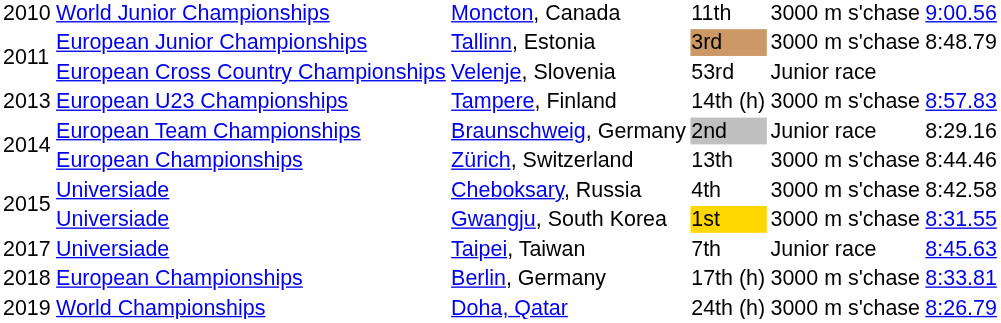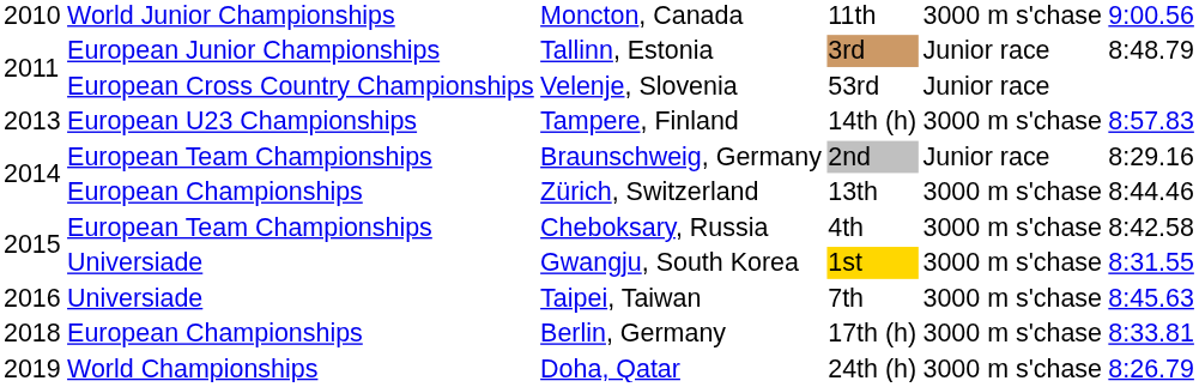 <table>
 <tr>
 <td>2010</td>
 <td><a href='#'>World Junior Championships</a></td>
 <td><a href='#'>Moncton</a>, Canada</td>
 <td>11th</td>
 <td>3000 m s'chase</td>
 <td><a href='#'>9:00.56</a></td>
 </tr>
 <tr>
 <td rowspan=2>2011</td>
 <td><a href='#'>European Junior Championships</a></td>
 <td><a href='#'>Tallinn</a>, Estonia</td>
 <td bgcolor=cc9966>3rd</td>
-<td>3000 m s'chase</td>
+<td>Junior race</td>
 <td>8:48.79</td>
 </tr>
 <tr>
 <td><a href='#'>European Cross Country Championships</a></td>
 <td><a href='#'>Velenje</a>, Slovenia</td>
 <td>53rd</td>
 <td>Junior race</td>
 <td></td>
 </tr>
 <tr>
 <td>2013</td>
 <td><a href='#'>European U23 Championships</a></td>
 <td><a href='#'>Tampere</a>, Finland</td>
 <td>14th (h)</td>
 <td>3000 m s'chase</td>
 <td><a href='#'>8:57.83</a></td>
 </tr>
 <tr>
 <td rowspan=2>2014</td>
 <td><a href='#'>European Team Championships</a></td>
 <td><a href='#'>Braunschweig</a>, Germany</td>
 <td bgcolor=silver>2nd</td>
 <td>Junior race</td>
 <td>8:29.16</td>
 </tr>
 <tr>
 <td><a href='#'>European Championships</a></td>
 <td><a href='#'>Zürich</a>, Switzerland</td>
 <td>13th</td>
 <td>3000 m s'chase</td>
 <td>8:44.46</td>
 </tr>
 <tr>
 <td rowspan=2>2015</td>
-<td><a href='#'>Universiade</a></td>
+<td><a href='#'>European Team Championships</a></td>
 <td><a href='#'>Cheboksary</a>, Russia</td>
 <td>4th</td>
 <td>3000 m s'chase</td>
 <td>8:42.58</td>
 </tr>
 <tr>
 <td><a href='#'>Universiade</a></td>
 <td><a href='#'>Gwangju</a>, South Korea</td>
 <td bgcolor=gold>1st</td>
 <td>3000 m s'chase</td>
 <td><a href='#'>8:31.55</a></td>
 </tr>
 <tr>
-<td>2017</td>
+<td>2016</td>
 <td><a href='#'>Universiade</a></td>
 <td><a href='#'>Taipei</a>, Taiwan</td>
 <td>7th</td>
-<td>Junior race</td>
+<td>3000 m s'chase</td>
 <td><a href='#'>8:45.63</a></td>
 </tr>
 <tr>
 <td>2018</td>
 <td><a href='#'>European Championships</a></td>
 <td><a href='#'>Berlin</a>, Germany</td>
 <td>17th (h)</td>
 <td>3000 m s'chase</td>
 <td><a href='#'>8:33.81</a></td>
 </tr>
 <tr>
 <td>2019</td>
 <td><a href='#'>World Championships</a></td>
 <td><a href='#'>Doha, Qatar</a></td>
 <td>24th (h)</td>
 <td>3000 m s'chase</td>
 <td><a href='#'>8:26.79</a></td>
 </tr>
 </table>
